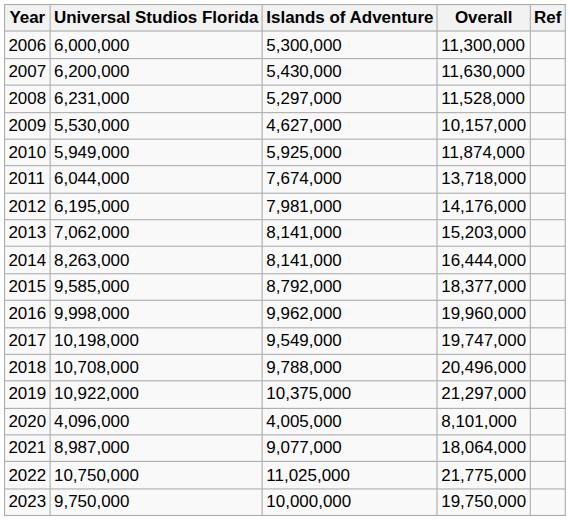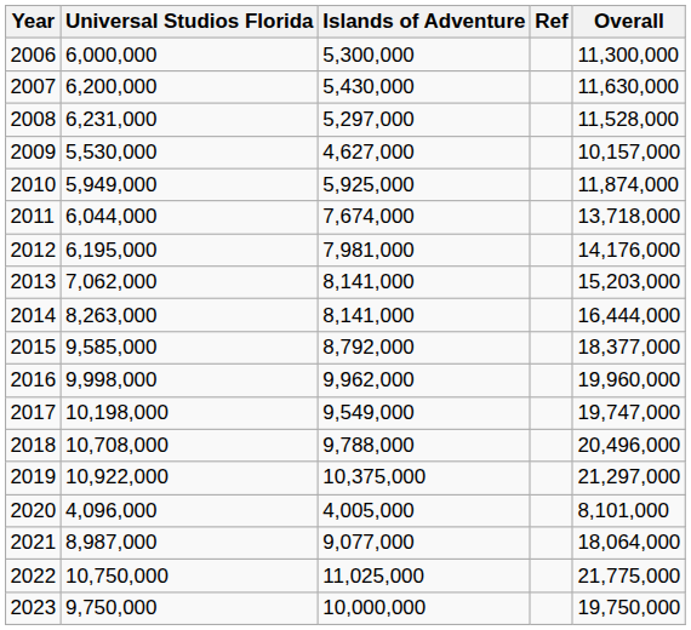 <table class="wikitable sortable">
 <tr>
 <th>Year</th>
 <th>Universal Studios Florida</th>
 <th>Islands of Adventure</th>
+<th>Ref</th>
 <th>Overall</th>
-<th>Ref</th>
 </tr>
 <tr>
 <td>2006</td>
 <td>6,000,000</td>
 <td>5,300,000</td>
+<td></td>
 <td>11,300,000</td>
-<td></td>
 </tr>
 <tr>
 <td>2007</td>
 <td>6,200,000</td>
 <td>5,430,000</td>
+<td></td>
 <td>11,630,000</td>
-<td></td>
 </tr>
 <tr>
 <td>2008</td>
 <td>6,231,000</td>
 <td>5,297,000</td>
+<td></td>
 <td>11,528,000</td>
-<td></td>
 </tr>
 <tr>
 <td>2009</td>
 <td>5,530,000</td>
 <td>4,627,000</td>
+<td></td>
 <td>10,157,000</td>
-<td></td>
 </tr>
 <tr>
 <td>2010</td>
 <td>5,949,000</td>
 <td>5,925,000</td>
+<td></td>
 <td>11,874,000</td>
-<td></td>
 </tr>
 <tr>
 <td>2011</td>
 <td>6,044,000</td>
 <td>7,674,000</td>
+<td></td>
 <td>13,718,000</td>
-<td></td>
 </tr>
 <tr>
 <td>2012</td>
 <td>6,195,000</td>
 <td>7,981,000</td>
+<td></td>
 <td>14,176,000</td>
-<td></td>
 </tr>
 <tr>
 <td>2013</td>
 <td>7,062,000</td>
 <td>8,141,000</td>
+<td></td>
 <td>15,203,000</td>
-<td></td>
 </tr>
 <tr>
 <td>2014</td>
 <td>8,263,000</td>
 <td>8,141,000</td>
+<td></td>
 <td>16,444,000</td>
-<td></td>
 </tr>
 <tr>
 <td>2015</td>
 <td>9,585,000</td>
 <td>8,792,000</td>
+<td></td>
 <td>18,377,000</td>
-<td></td>
 </tr>
 <tr>
 <td>2016</td>
 <td>9,998,000</td>
 <td>9,962,000</td>
+<td></td>
 <td>19,960,000</td>
-<td></td>
 </tr>
 <tr>
 <td>2017</td>
 <td>10,198,000</td>
 <td>9,549,000</td>
+<td></td>
 <td>19,747,000</td>
-<td></td>
 </tr>
 <tr>
 <td>2018</td>
 <td>10,708,000</td>
 <td>9,788,000</td>
+<td></td>
 <td>20,496,000</td>
-<td></td>
 </tr>
 <tr>
 <td>2019</td>
 <td>10,922,000</td>
 <td>10,375,000</td>
+<td></td>
 <td>21,297,000</td>
-<td></td>
 </tr>
 <tr>
 <td>2020</td>
 <td>4,096,000</td>
 <td>4,005,000</td>
+<td></td>
 <td>8,101,000</td>
-<td></td>
 </tr>
 <tr>
 <td>2021</td>
 <td>8,987,000</td>
 <td>9,077,000</td>
+<td></td>
 <td>18,064,000</td>
-<td></td>
 </tr>
 <tr>
 <td>2022</td>
 <td>10,750,000</td>
 <td>11,025,000</td>
+<td></td>
 <td>21,775,000</td>
-<td></td>
 </tr>
 <tr>
 <td>2023</td>
 <td>9,750,000</td>
 <td>10,000,000</td>
+<td></td>
 <td>19,750,000</td>
-<td></td>
 </tr>
 </table>
